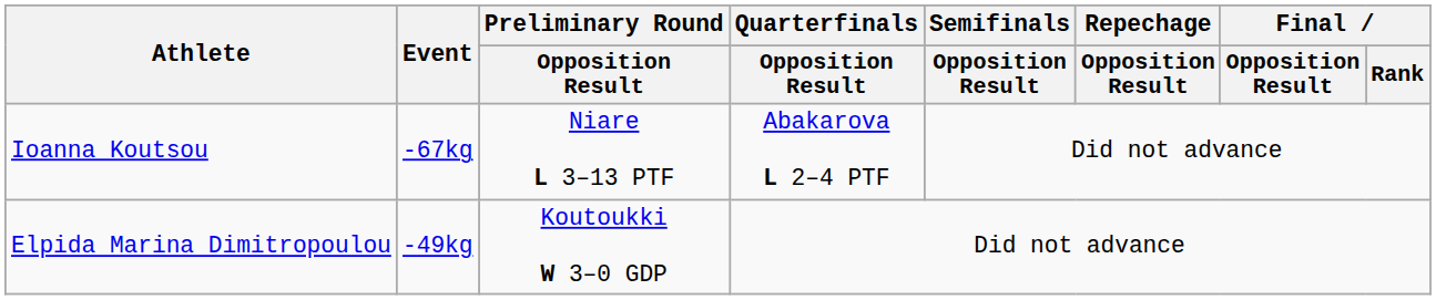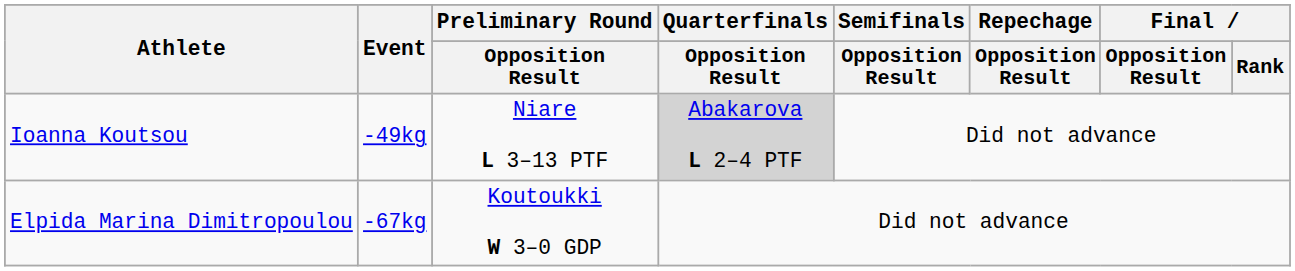 <table class="wikitable" style="font-size:90%">
 <tr>
 <th rowspan=2>Athlete</th>
 <th rowspan=2>Event</th>
 <th>Preliminary Round</th>
 <th>Quarterfinals</th>
 <th>Semifinals</th>
 <th>Repechage</th>
 <th colspan=2>Final / </th>
 </tr>
 <tr style="font-size:95%">
 <th>Opposition<br>Result</th>
 <th>Opposition<br>Result</th>
 <th>Opposition<br>Result</th>
 <th>Opposition<br>Result</th>
 <th>Opposition<br>Result</th>
 <th>Rank</th>
 </tr>
 <tr align=center>
 <td align=left><a href='#'>Ioanna Koutsou</a></td>
-<td align=left><a href='#'>-67kg</a></td>
+<td align=left><a href='#'>-49kg</a></td>
 <td><a href='#'>Niare</a><br><br><strong>L</strong> 3–13 PTF</td>
-<td><a href='#'>Abakarova</a><br><br><strong>L</strong> 2–4 PTF</td>
+<td style="background: lightgrey;"><a href='#'>Abakarova</a><br><br><strong>L</strong> 2–4 PTF</td>
 <td colspan=4>Did not advance</td>
 </tr>
 <tr align=center>
 <td align=left><a href='#'>Elpida Marina Dimitropoulou</a></td>
-<td align=left><a href='#'>-49kg</a></td>
+<td align=left><a href='#'>-67kg</a></td>
 <td><a href='#'>Koutoukki</a><br><br><strong>W</strong> 3–0 GDP</td>
 <td colspan=5>Did not advance</td>
 </tr>
 </table>
